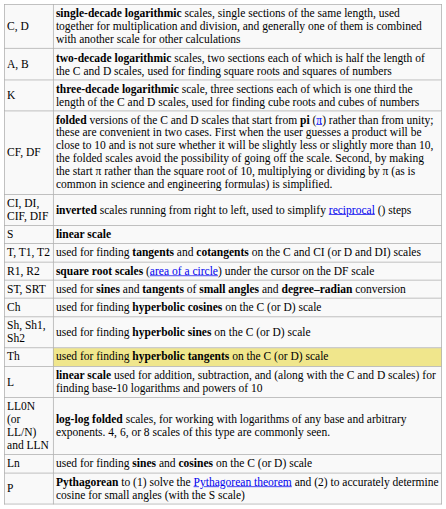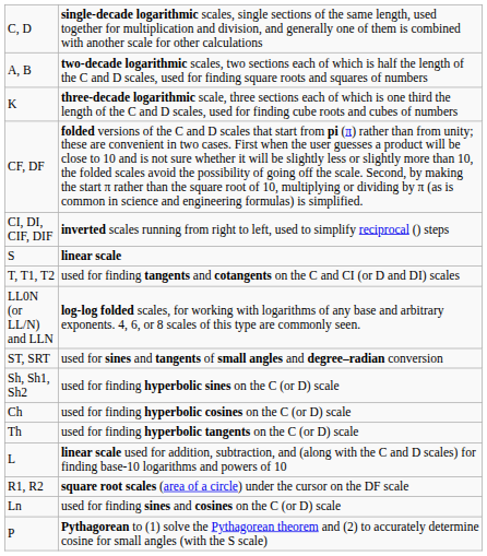 <table class="wikitable">
 <tr>
 <td>C, D</td>
 <td><strong>single-decade logarithmic</strong> scales, single sections of the same length, used together for multiplication and division, and generally one of them is combined with another scale for other calculations</td>
 </tr>
 <tr>
 <td>A, B</td>
 <td><strong>two-decade logarithmic</strong> scales, two sections each of which is half the length of the C and D scales, used for finding square roots and squares of numbers</td>
 </tr>
 <tr>
 <td>K</td>
 <td><strong>three-decade logarithmic</strong> scale, three sections each of which is one third the length of the C and D scales, used for finding cube roots and cubes of numbers</td>
 </tr>
 <tr>
 <td>CF, DF</td>
 <td><strong>folded</strong> versions of the C and D scales that start from <strong>pi</strong> (<a href='#'>π</a>) rather than from unity; these are convenient in two cases. First when the user guesses a product will be close to 10 and is not sure whether it will be slightly less or slightly more than 10, the folded scales avoid the possibility of going off the scale. Second, by making the start π rather than the square root of 10, multiplying or dividing by π (as is common in science and engineering formulas) is simplified.</td>
 </tr>
 <tr>
 <td>CI, DI, CIF, DIF</td>
 <td><strong>inverted</strong> scales running from right to left, used to simplify <a href='#'>reciprocal</a> () steps</td>
 </tr>
 <tr>
 <td>S</td>
 <td><strong>linear scale</strong></td>
 </tr>
 <tr>
 <td>T, T1, T2</td>
 <td>used for finding <strong>tangents</strong> and <strong>cotangents</strong> on the C and CI (or D and DI) scales</td>
 </tr>
 <tr>
-<td>R1, R2</td>
-<td><strong>square root scales</strong> (<a href='#'>area of a circle</a>) under the cursor on the DF scale</td>
+<td>LL0N (or LL/N) and LLN</td>
+<td><strong>log-log folded</strong> scales, for working with logarithms of any base and arbitrary exponents. 4, 6, or 8 scales of this type are commonly seen.</td>
 </tr>
 <tr>
 <td>ST, SRT</td>
 <td>used for <strong>sines</strong> and <strong>tangents</strong> of <strong>small angles</strong> and <strong>degree–radian</strong> conversion</td>
 </tr>
 <tr>
+<td>Sh, Sh1, Sh2</td>
+<td>used for finding <strong>hyperbolic sines</strong> on the C (or D) scale</td>
+</tr>
+<tr>
 <td>Ch</td>
 <td>used for finding <strong>hyperbolic cosines</strong> on the C (or D) scale</td>
 </tr>
 <tr>
-<td>Sh, Sh1, Sh2</td>
-<td>used for finding <strong>hyperbolic sines</strong> on the C (or D) scale</td>
-</tr>
-<tr>
 <td>Th</td>
-<td style="background: khaki;">used for finding <strong>hyperbolic tangents</strong> on the C (or D) scale</td>
+<td>used for finding <strong>hyperbolic tangents</strong> on the C (or D) scale</td>
 </tr>
 <tr>
 <td>L</td>
 <td><strong>linear scale</strong> used for addition, subtraction, and (along with the C and D scales) for finding base-10 logarithms and powers of 10</td>
 </tr>
 <tr>
-<td>LL0N (or LL/N) and LLN</td>
-<td><strong>log-log folded</strong> scales, for working with logarithms of any base and arbitrary exponents. 4, 6, or 8 scales of this type are commonly seen.</td>
+<td>R1, R2</td>
+<td><strong>square root scales</strong> (<a href='#'>area of a circle</a>) under the cursor on the DF scale</td>
 </tr>
 <tr>
 <td>Ln</td>
 <td>used for finding <strong>sines</strong> and <strong>cosines</strong> on the C (or D) scale</td>
 </tr>
 <tr>
 <td>P</td>
 <td><strong>Pythagorean</strong> to (1) solve the <a href='#'>Pythagorean theorem</a> and (2) to accurately determine cosine for small angles (with the S scale)</td>
 </tr>
 </table>
